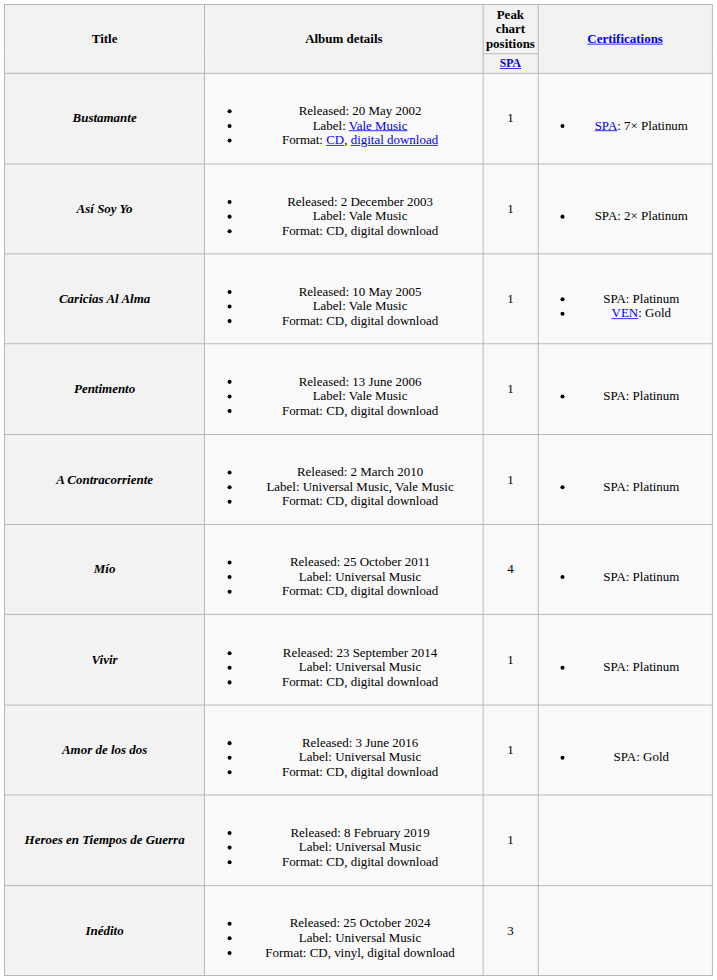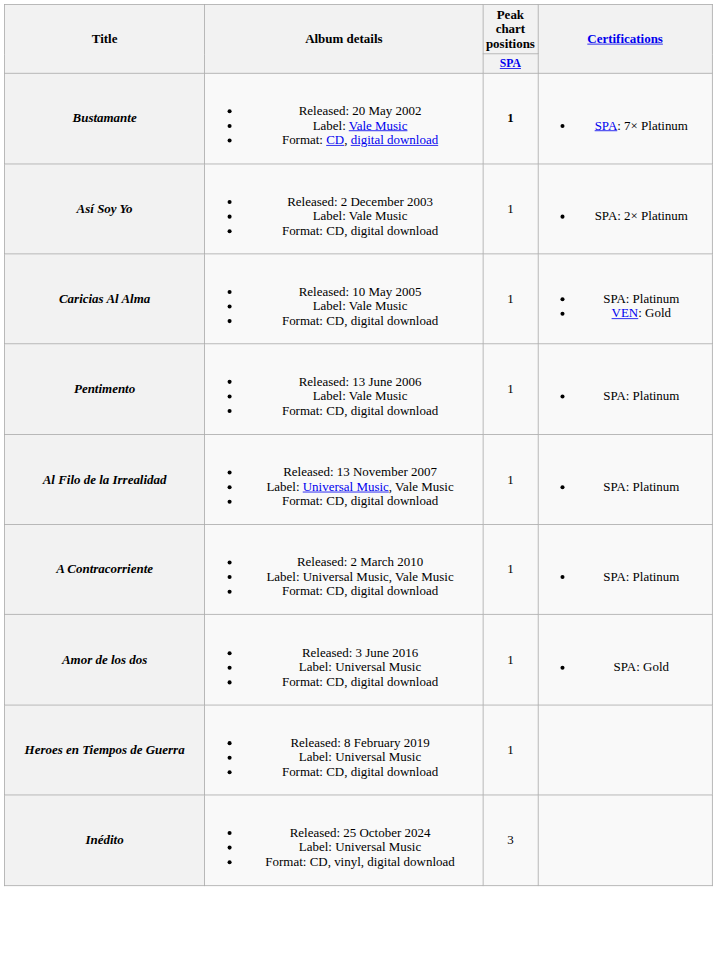 <table class="wikitable plainrowheaders" style="text-align:center;" border="1">
 <tr>
 <th scope="col" rowspan="2" style="width:15em;">Title</th>
 <th scope="col" rowspan="2" style="width:21em;">Album details</th>
 <th scope="col" colspan="1">Peak chart positions</th>
 <th scope="col" rowspan="2" style="width:13em;"><a href='#'>Certifications</a></th>
 </tr>
 <tr>
 <th scope="col" style="width:3em;font-size:90%;"><a href='#'>SPA</a><br></th>
 </tr>
 <tr>
 <th scope="row"><em>Bustamante</em></th>
 <td><br><ul><li>Released: 20 May 2002</li><li>Label: <a href='#'>Vale Music</a></li><li>Format: <a href='#'>CD</a>, <a href='#'>digital download</a></li></ul></td>
-<td>1</td>
+<td><strong>1</strong></td>
 <td><br><ul><li><a href='#'>SPA</a>: 7× Platinum</li></ul></td>
 </tr>
 <tr>
 <th scope="row"><em>Así Soy Yo</em></th>
 <td><br><ul><li>Released: 2 December 2003</li><li>Label: Vale Music</li><li>Format: CD, digital download</li></ul></td>
 <td>1</td>
 <td><br><ul><li>SPA: 2× Platinum</li></ul></td>
 </tr>
 <tr>
 <th scope="row"><em>Caricias Al Alma</em></th>
 <td><br><ul><li>Released: 10 May 2005</li><li>Label: Vale Music</li><li>Format: CD, digital download</li></ul></td>
 <td>1</td>
 <td><br><ul><li>SPA: Platinum</li><li><a href='#'>VEN</a>: Gold</li></ul></td>
 </tr>
 <tr>
 <th scope="row"><em>Pentimento</em></th>
 <td><br><ul><li>Released: 13 June 2006</li><li>Label: Vale Music</li><li>Format: CD, digital download</li></ul></td>
 <td>1</td>
 <td><br><ul><li>SPA: Platinum</li></ul></td>
 </tr>
 <tr>
-<th scope="row"><em>A Contracorriente</em></th>
-<td><br><ul><li>Released: 2 March 2010</li><li>Label: Universal Music, Vale Music</li><li>Format: CD, digital download</li></ul></td>
+<th scope="row"><em>Al Filo de la Irrealidad</em></th>
+<td><br><ul><li>Released: 13 November 2007</li><li>Label: <a href='#'>Universal Music</a>, Vale Music</li><li>Format: CD, digital download</li></ul></td>
 <td>1</td>
 <td><br><ul><li>SPA: Platinum</li></ul></td>
 </tr>
 <tr>
-<th scope="row"><em>Mío</em></th>
-<td><br><ul><li>Released: 25 October 2011</li><li>Label: Universal Music</li><li>Format: CD, digital download</li></ul></td>
-<td>4</td>
-<td><br><ul><li>SPA: Platinum</li></ul></td>
-</tr>
-<tr>
-<th scope="row"><em>Vivir</em></th>
-<td><br><ul><li>Released: 23 September 2014</li><li>Label: Universal Music</li><li>Format: CD, digital download</li></ul></td>
+<th scope="row"><em>A Contracorriente</em></th>
+<td><br><ul><li>Released: 2 March 2010</li><li>Label: Universal Music, Vale Music</li><li>Format: CD, digital download</li></ul></td>
 <td>1</td>
 <td><br><ul><li>SPA: Platinum</li></ul></td>
 </tr>
 <tr>
 <th scope="row"><em>Amor de los dos</em></th>
 <td><br><ul><li>Released: 3 June 2016</li><li>Label: Universal Music</li><li>Format: CD, digital download</li></ul></td>
 <td>1</td>
 <td><br><ul><li>SPA: Gold</li></ul></td>
 </tr>
 <tr>
 <th scope="row"><em>Heroes en Tiempos de Guerra</em></th>
 <td><br><ul><li>Released: 8 February 2019</li><li>Label: Universal Music</li><li>Format: CD, digital download</li></ul></td>
 <td>1<br></td>
 </tr>
 <tr>
 <th scope="row"><em>Inédito</em></th>
 <td><br><ul><li>Released: 25 October 2024</li><li>Label: Universal Music</li><li>Format: CD, vinyl, digital download</li></ul></td>
 <td>3</td>
 <td></td>
 </tr>
 </table>
